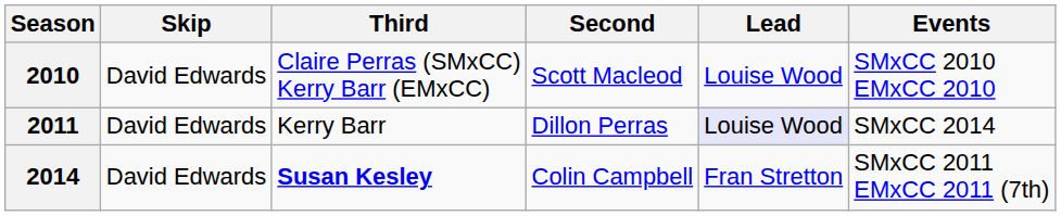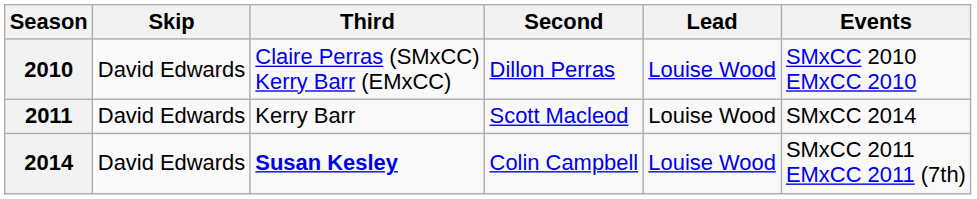 <table class="wikitable">
 <tr>
 <th scope="col">Season</th>
 <th scope="col">Skip</th>
 <th scope="col">Third</th>
 <th scope="col">Second</th>
 <th scope="col">Lead</th>
 <th scope="col">Events</th>
 </tr>
 <tr>
 <th scope="row">2010</th>
 <td>David Edwards</td>
 <td><a href='#'>Claire Perras</a> (SMxCC)<br><a href='#'>Kerry Barr</a> (EMxCC)</td>
-<td><a href='#'>Scott Macleod</a></td>
+<td><a href='#'>Dillon Perras</a></td>
 <td><a href='#'>Louise Wood</a></td>
 <td><a href='#'>SMxCC</a> 2010 <br><a href='#'>EMxCC 2010</a> </td>
 </tr>
 <tr>
 <th scope="row">2011</th>
 <td>David Edwards</td>
 <td>Kerry Barr</td>
-<td><a href='#'>Dillon Perras</a></td>
-<td style="background: lavender;">Louise Wood</td>
+<td><a href='#'>Scott Macleod</a></td>
+<td>Louise Wood</td>
 <td>SMxCC 2014 </td>
 </tr>
 <tr>
 <th scope="row">2014</th>
 <td>David Edwards</td>
 <td><strong><a href='#'>Susan Kesley</a></strong></td>
 <td><a href='#'>Colin Campbell</a></td>
-<td><a href='#'>Fran Stretton</a></td>
+<td><a href='#'>Louise Wood</a></td>
 <td>SMxCC 2011 <br><a href='#'>EMxCC 2011</a> (7th)</td>
 </tr>
 </table>
